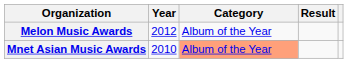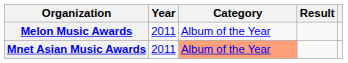 <table class="wikitable plainrowheaders">
 <tr>
 <th>Organization</th>
 <th>Year</th>
 <th width="160">Category</th>
 <th>Result</th>
 <th></th>
 </tr>
 <tr>
 <th scope="row"><a href='#'>Melon Music Awards</a></th>
-<td><a href='#'>2012</a></td>
+<td><a href='#'>2011</a></td>
 <td><a href='#'>Album of the Year</a></td>
 <td></td>
 <td style="text-align:center;"></td>
 </tr>
 <tr>
 <th scope="row"><a href='#'>Mnet Asian Music Awards</a></th>
-<td><a href='#'>2010</a></td>
+<td><a href='#'>2011</a></td>
 <td style="background: lightsalmon;"><a href='#'>Album of the Year</a></td>
 <td></td>
 <td style="text-align:center;"></td>
 </tr>
 </table>
